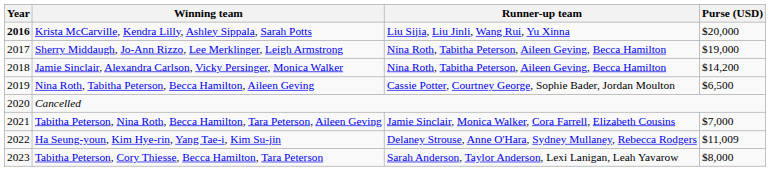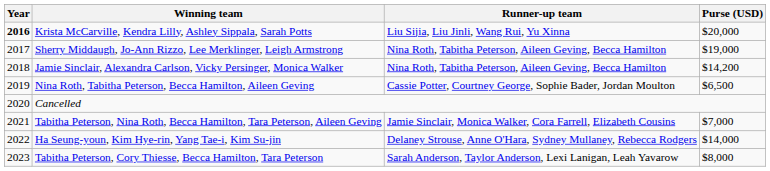 <table class="wikitable">
 <tr>
 <th scope="col">Year</th>
 <th scope="col">Winning team</th>
 <th scope="col">Runner-up team</th>
 <th scope="col">Purse (USD)</th>
 </tr>
 <tr>
 <td><strong>2016</strong></td>
 <td> <a href='#'>Krista McCarville</a>, <a href='#'>Kendra Lilly</a>, <a href='#'>Ashley Sippala</a>, <a href='#'>Sarah Potts</a></td>
 <td> <a href='#'>Liu Sijia</a>, <a href='#'>Liu Jinli</a>, <a href='#'>Wang Rui</a>, <a href='#'>Yu Xinna</a></td>
 <td>$20,000</td>
 </tr>
 <tr>
 <td>2017</td>
 <td> <a href='#'>Sherry Middaugh</a>, <a href='#'>Jo-Ann Rizzo</a>, <a href='#'>Lee Merklinger</a>, <a href='#'>Leigh Armstrong</a></td>
 <td> <a href='#'>Nina Roth</a>, <a href='#'>Tabitha Peterson</a>, <a href='#'>Aileen Geving</a>, <a href='#'>Becca Hamilton</a></td>
 <td>$19,000</td>
 </tr>
 <tr>
 <td>2018</td>
 <td> <a href='#'>Jamie Sinclair</a>, <a href='#'>Alexandra Carlson</a>, <a href='#'>Vicky Persinger</a>, <a href='#'>Monica Walker</a></td>
 <td> <a href='#'>Nina Roth</a>, <a href='#'>Tabitha Peterson</a>, <a href='#'>Aileen Geving</a>, <a href='#'>Becca Hamilton</a></td>
 <td>$14,200</td>
 </tr>
 <tr>
 <td>2019</td>
 <td> <a href='#'>Nina Roth</a>, <a href='#'>Tabitha Peterson</a>, <a href='#'>Becca Hamilton</a>, <a href='#'>Aileen Geving</a></td>
 <td> <a href='#'>Cassie Potter</a>, <a href='#'>Courtney George</a>, Sophie Bader, Jordan Moulton</td>
 <td>$6,500</td>
 </tr>
 <tr>
 <td>2020</td>
 <td colspan="3"><em>Cancelled</em></td>
 </tr>
 <tr>
 <td>2021</td>
 <td> <a href='#'>Tabitha Peterson</a>, <a href='#'>Nina Roth</a>, <a href='#'>Becca Hamilton</a>, <a href='#'>Tara Peterson</a>, <a href='#'>Aileen Geving</a></td>
 <td> <a href='#'>Jamie Sinclair</a>, <a href='#'>Monica Walker</a>, <a href='#'>Cora Farrell</a>, <a href='#'>Elizabeth Cousins</a></td>
 <td>$7,000</td>
 </tr>
 <tr>
 <td>2022</td>
 <td> <a href='#'>Ha Seung-youn</a>, <a href='#'>Kim Hye-rin</a>, <a href='#'>Yang Tae-i</a>, <a href='#'>Kim Su-jin</a></td>
 <td> <a href='#'>Delaney Strouse</a>, <a href='#'>Anne O'Hara</a>, <a href='#'>Sydney Mullaney</a>, <a href='#'>Rebecca Rodgers</a></td>
-<td>$11,009</td>
+<td>$14,000</td>
 </tr>
 <tr>
 <td>2023</td>
 <td> <a href='#'>Tabitha Peterson</a>, <a href='#'>Cory Thiesse</a>, <a href='#'>Becca Hamilton</a>, <a href='#'>Tara Peterson</a></td>
 <td> <a href='#'>Sarah Anderson</a>, <a href='#'>Taylor Anderson</a>, Lexi Lanigan, Leah Yavarow</td>
 <td>$8,000</td>
 </tr>
 </table>
